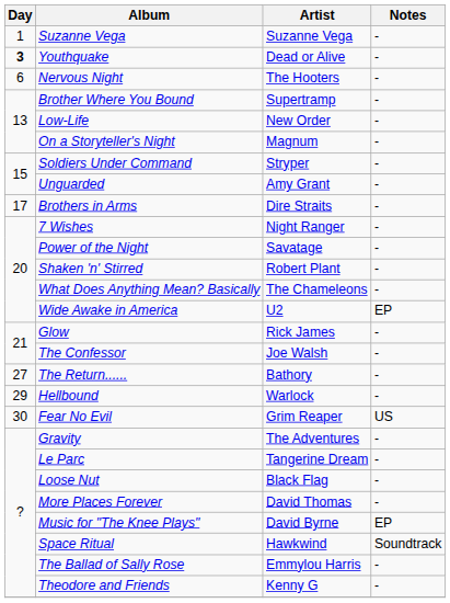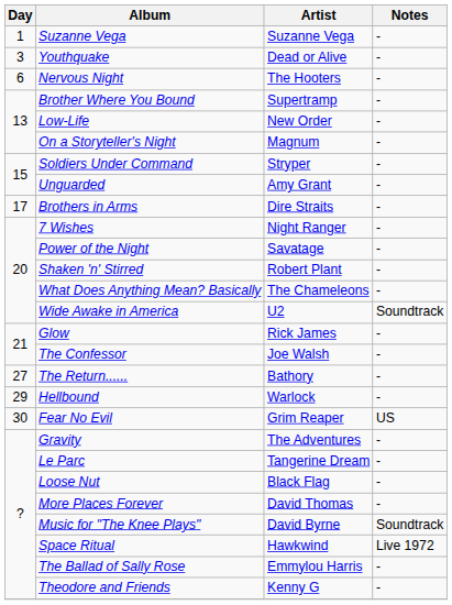 <table class="wikitable">
 <tr>
 <th>Day</th>
 <th>Album</th>
 <th>Artist</th>
 <th>Notes</th>
 </tr>
 <tr>
 <td rowspan="1" align="center">1</td>
 <td><em><a href='#'>Suzanne Vega</a></em></td>
 <td><a href='#'>Suzanne Vega</a></td>
 <td>-</td>
 </tr>
 <tr>
-<td rowspan="1" align="center"><strong>3</strong></td>
+<td rowspan="1" align="center">3</td>
 <td><em><a href='#'>Youthquake</a></em></td>
 <td><a href='#'>Dead or Alive</a></td>
 <td>-</td>
 </tr>
 <tr>
 <td rowspan="1" align="center">6</td>
 <td><em><a href='#'>Nervous Night</a></em></td>
 <td><a href='#'>The Hooters</a></td>
 <td>-</td>
 </tr>
 <tr>
 <td rowspan="3" align="center">13</td>
 <td><em><a href='#'>Brother Where You Bound</a></em></td>
 <td><a href='#'>Supertramp</a></td>
 <td>-</td>
 </tr>
 <tr>
 <td><em><a href='#'>Low-Life</a></em></td>
 <td><a href='#'>New Order</a></td>
 <td>-</td>
 </tr>
 <tr>
 <td><em><a href='#'>On a Storyteller's Night</a></em></td>
 <td><a href='#'>Magnum</a></td>
 <td>-</td>
 </tr>
 <tr>
 <td rowspan="2" align="center">15</td>
 <td><em><a href='#'>Soldiers Under Command</a></em></td>
 <td><a href='#'>Stryper</a></td>
 <td>-</td>
 </tr>
 <tr>
 <td><em><a href='#'>Unguarded</a></em></td>
 <td><a href='#'>Amy Grant</a></td>
 <td>-</td>
 </tr>
 <tr>
 <td rowspan="1" align="center">17</td>
 <td><em><a href='#'>Brothers in Arms</a></em></td>
 <td><a href='#'>Dire Straits</a></td>
 <td>-</td>
 </tr>
 <tr>
 <td rowspan="5" align="center">20</td>
 <td><em><a href='#'>7 Wishes</a></em></td>
 <td><a href='#'>Night Ranger</a></td>
 <td>-</td>
 </tr>
 <tr>
 <td><em><a href='#'>Power of the Night</a></em></td>
 <td><a href='#'>Savatage</a></td>
 <td>-</td>
 </tr>
 <tr>
 <td><em><a href='#'>Shaken 'n' Stirred</a></em></td>
 <td><a href='#'>Robert Plant</a></td>
 <td>-</td>
 </tr>
 <tr>
 <td><em><a href='#'>What Does Anything Mean? Basically</a></em></td>
 <td><a href='#'>The Chameleons</a></td>
 <td>-</td>
 </tr>
 <tr>
 <td><em><a href='#'>Wide Awake in America</a></em></td>
 <td><a href='#'>U2</a></td>
-<td>EP</td>
+<td>Soundtrack</td>
 </tr>
 <tr>
 <td rowspan="2" align="center">21</td>
 <td><em><a href='#'>Glow</a></em></td>
 <td><a href='#'>Rick James</a></td>
 <td>-</td>
 </tr>
 <tr>
 <td><em><a href='#'>The Confessor</a></em></td>
 <td><a href='#'>Joe Walsh</a></td>
 <td>-</td>
 </tr>
 <tr>
 <td rowspan="1" align="center">27</td>
 <td><em><a href='#'>The Return......</a></em></td>
 <td><a href='#'>Bathory</a></td>
 <td>-</td>
 </tr>
 <tr>
 <td rowspan="1" align="center">29</td>
 <td><em><a href='#'>Hellbound</a></em></td>
 <td><a href='#'>Warlock</a></td>
 <td>-</td>
 </tr>
 <tr>
 <td rowspan="1" align="center">30</td>
 <td><em><a href='#'>Fear No Evil</a></em></td>
 <td><a href='#'>Grim Reaper</a></td>
 <td>US</td>
 </tr>
 <tr>
 <td rowspan="8" align="center">?</td>
 <td><em><a href='#'>Gravity</a></em></td>
 <td><a href='#'>The Adventures</a></td>
 <td>-</td>
 </tr>
 <tr>
 <td><em><a href='#'>Le Parc</a></em></td>
 <td><a href='#'>Tangerine Dream</a></td>
 <td>-</td>
 </tr>
 <tr>
 <td><em><a href='#'>Loose Nut</a></em></td>
 <td><a href='#'>Black Flag</a></td>
 <td>-</td>
 </tr>
 <tr>
 <td><em><a href='#'>More Places Forever</a></em></td>
 <td><a href='#'>David Thomas</a></td>
 <td>-</td>
 </tr>
 <tr>
 <td><em><a href='#'>Music for "The Knee Plays"</a></em></td>
 <td><a href='#'>David Byrne</a></td>
-<td>EP</td>
+<td>Soundtrack</td>
 </tr>
 <tr>
 <td><em><a href='#'>Space Ritual</a></em></td>
 <td><a href='#'>Hawkwind</a></td>
-<td>Soundtrack</td>
+<td>Live 1972</td>
 </tr>
 <tr>
 <td><em><a href='#'>The Ballad of Sally Rose</a></em></td>
 <td><a href='#'>Emmylou Harris</a></td>
 <td>-</td>
 </tr>
 <tr>
 <td><em><a href='#'>Theodore and Friends</a></em></td>
 <td><a href='#'>Kenny G</a></td>
 <td>-</td>
 </tr>
 <tr>
 </tr>
 </table>
